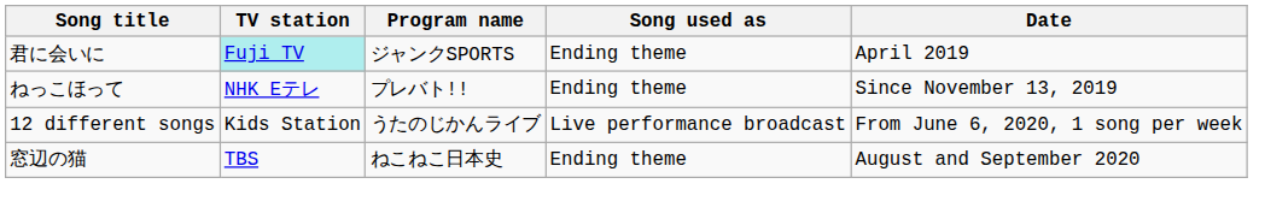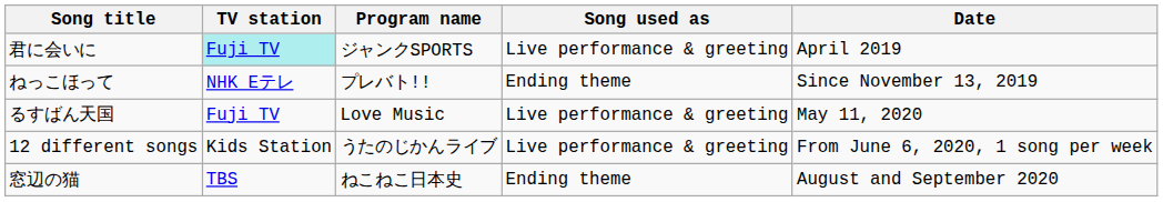 <table class="wikitable">
 <tr>
 <th>Song title</th>
 <th>TV station</th>
 <th>Program name</th>
 <th>Song used as</th>
 <th>Date</th>
 </tr>
 <tr>
 <td>君に会いに</td>
 <td style="background: paleturquoise;"><a href='#'>Fuji TV</a></td>
 <td>ジャンクSPORTS</td>
-<td>Ending theme</td>
+<td>Live performance & greeting</td>
 <td>April 2019</td>
 </tr>
 <tr>
 <td>ねっこほって</td>
 <td><a href='#'>NHK Eテレ</a></td>
 <td>プレバト!!</td>
 <td>Ending theme</td>
 <td>Since November 13, 2019</td>
 </tr>
 <tr>
+<td>るすばん天国</td>
+<td><a href='#'>Fuji TV</a></td>
+<td>Love Music</td>
+<td>Live performance & greeting</td>
+<td>May 11, 2020</td>
+</tr>
+<tr>
 <td>12 different songs</td>
 <td>Kids Station</td>
 <td>うたのじかんライブ</td>
-<td>Live performance broadcast</td>
+<td>Live performance & greeting</td>
 <td>From June 6, 2020, 1 song per week</td>
 </tr>
 <tr>
 <td>窓辺の猫</td>
 <td><a href='#'>TBS</a></td>
 <td>ねこねこ日本史</td>
 <td>Ending theme</td>
 <td>August and September 2020</td>
 </tr>
 </table>
